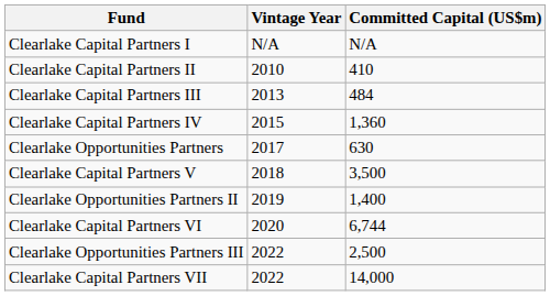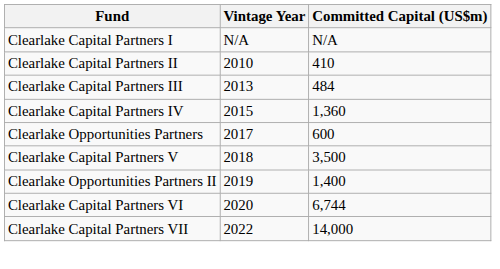 <table class="wikitable">
 <tr>
 <th>Fund</th>
 <th>Vintage Year</th>
 <th>Committed Capital (US$m)</th>
 </tr>
 <tr>
 <td>Clearlake Capital Partners I</td>
 <td>N/A</td>
 <td>N/A</td>
 </tr>
 <tr>
 <td>Clearlake Capital Partners II</td>
 <td>2010</td>
 <td>410</td>
 </tr>
 <tr>
 <td>Clearlake Capital Partners III</td>
 <td>2013</td>
 <td>484</td>
 </tr>
 <tr>
 <td>Clearlake Capital Partners IV</td>
 <td>2015</td>
 <td>1,360</td>
 </tr>
 <tr>
 <td>Clearlake Opportunities Partners</td>
 <td>2017</td>
-<td>630</td>
+<td>600</td>
 </tr>
 <tr>
 <td>Clearlake Capital Partners V</td>
 <td>2018</td>
 <td>3,500</td>
 </tr>
 <tr>
 <td>Clearlake Opportunities Partners II</td>
 <td>2019</td>
 <td>1,400</td>
 </tr>
 <tr>
 <td>Clearlake Capital Partners VI</td>
 <td>2020</td>
 <td>6,744</td>
 </tr>
 <tr>
-<td>Clearlake Opportunities Partners III</td>
-<td>2022</td>
-<td>2,500</td>
-</tr>
-<tr>
 <td>Clearlake Capital Partners VII</td>
 <td>2022</td>
 <td>14,000</td>
 </tr>
 </table>
